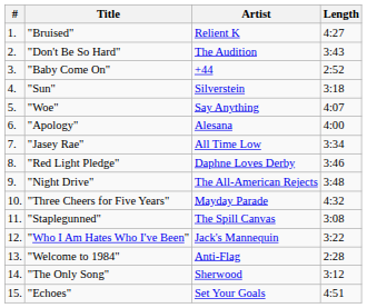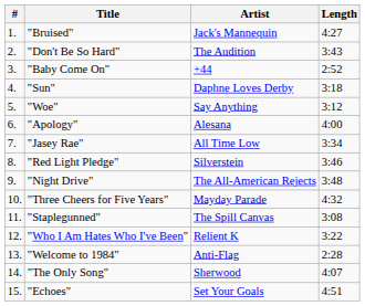 <table class="wikitable" border="1">
 <tr>
 <th>#</th>
 <th>Title</th>
 <th>Artist</th>
 <th>Length</th>
 </tr>
 <tr>
 <td>1.</td>
 <td>"Bruised"</td>
-<td><a href='#'>Relient K</a></td>
+<td><a href='#'>Jack's Mannequin</a></td>
 <td>4:27</td>
 </tr>
 <tr>
 <td>2.</td>
 <td>"Don't Be So Hard"</td>
 <td><a href='#'>The Audition</a></td>
 <td>3:43</td>
 </tr>
 <tr>
 <td>3.</td>
 <td>"Baby Come On"</td>
 <td><a href='#'>+44</a></td>
 <td>2:52</td>
 </tr>
 <tr>
 <td>4.</td>
 <td>"Sun"</td>
-<td><a href='#'>Silverstein</a></td>
+<td><a href='#'>Daphne Loves Derby</a></td>
 <td>3:18</td>
 </tr>
 <tr>
 <td>5.</td>
 <td>"Woe"</td>
 <td><a href='#'>Say Anything</a></td>
-<td>4:07</td>
+<td>3:12</td>
 </tr>
 <tr>
 <td>6.</td>
 <td>"Apology"</td>
 <td><a href='#'>Alesana</a></td>
 <td>4:00</td>
 </tr>
 <tr>
 <td>7.</td>
 <td>"Jasey Rae"</td>
 <td><a href='#'>All Time Low</a></td>
 <td>3:34</td>
 </tr>
 <tr>
 <td>8.</td>
 <td>"Red Light Pledge"</td>
-<td><a href='#'>Daphne Loves Derby</a></td>
+<td><a href='#'>Silverstein</a></td>
 <td>3:46</td>
 </tr>
 <tr>
 <td>9.</td>
 <td>"Night Drive"</td>
 <td><a href='#'>The All-American Rejects</a></td>
 <td>3:48</td>
 </tr>
 <tr>
 <td>10.</td>
 <td>"Three Cheers for Five Years"</td>
 <td><a href='#'>Mayday Parade</a></td>
 <td>4:32</td>
 </tr>
 <tr>
 <td>11.</td>
 <td>"Staplegunned"</td>
 <td><a href='#'>The Spill Canvas</a></td>
 <td>3:08</td>
 </tr>
 <tr>
 <td>12.</td>
 <td>"<a href='#'>Who I Am Hates Who I've Been</a>"</td>
-<td><a href='#'>Jack's Mannequin</a></td>
+<td><a href='#'>Relient K</a></td>
 <td>3:22</td>
 </tr>
 <tr>
 <td>13.</td>
 <td>"Welcome to 1984"</td>
 <td><a href='#'>Anti-Flag</a></td>
 <td>2:28</td>
 </tr>
 <tr>
 <td>14.</td>
 <td>"The Only Song"</td>
 <td><a href='#'>Sherwood</a></td>
-<td>3:12</td>
+<td>4:07</td>
 </tr>
 <tr>
 <td>15.</td>
 <td>"Echoes"</td>
 <td><a href='#'>Set Your Goals</a></td>
 <td>4:51</td>
 </tr>
 </table>
